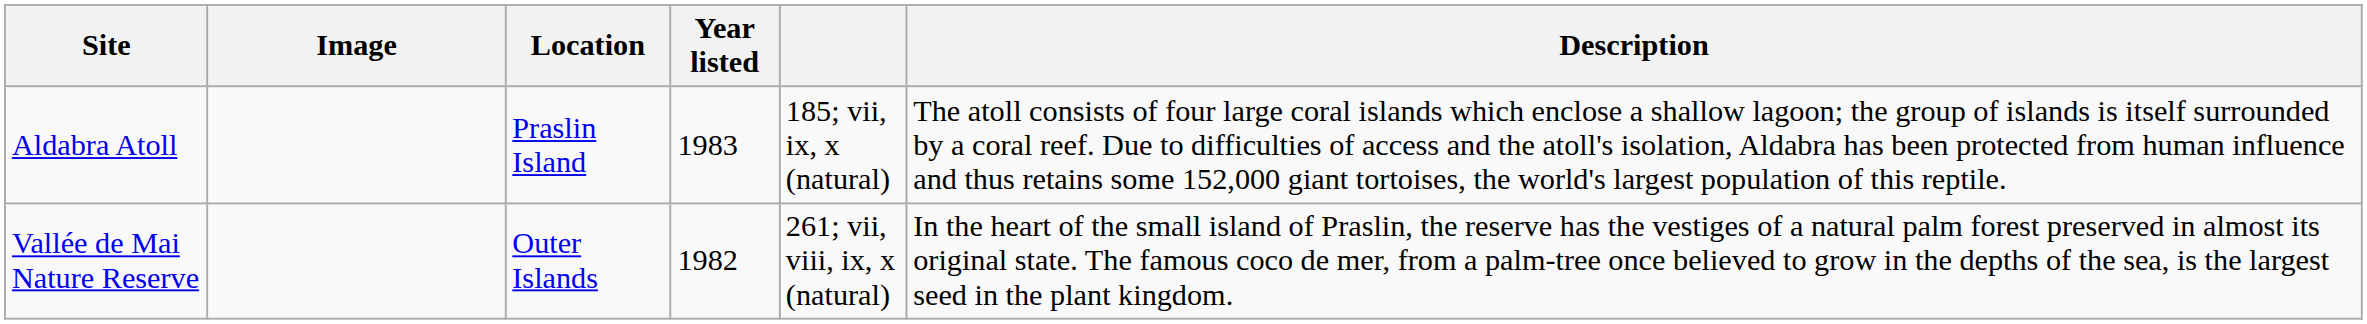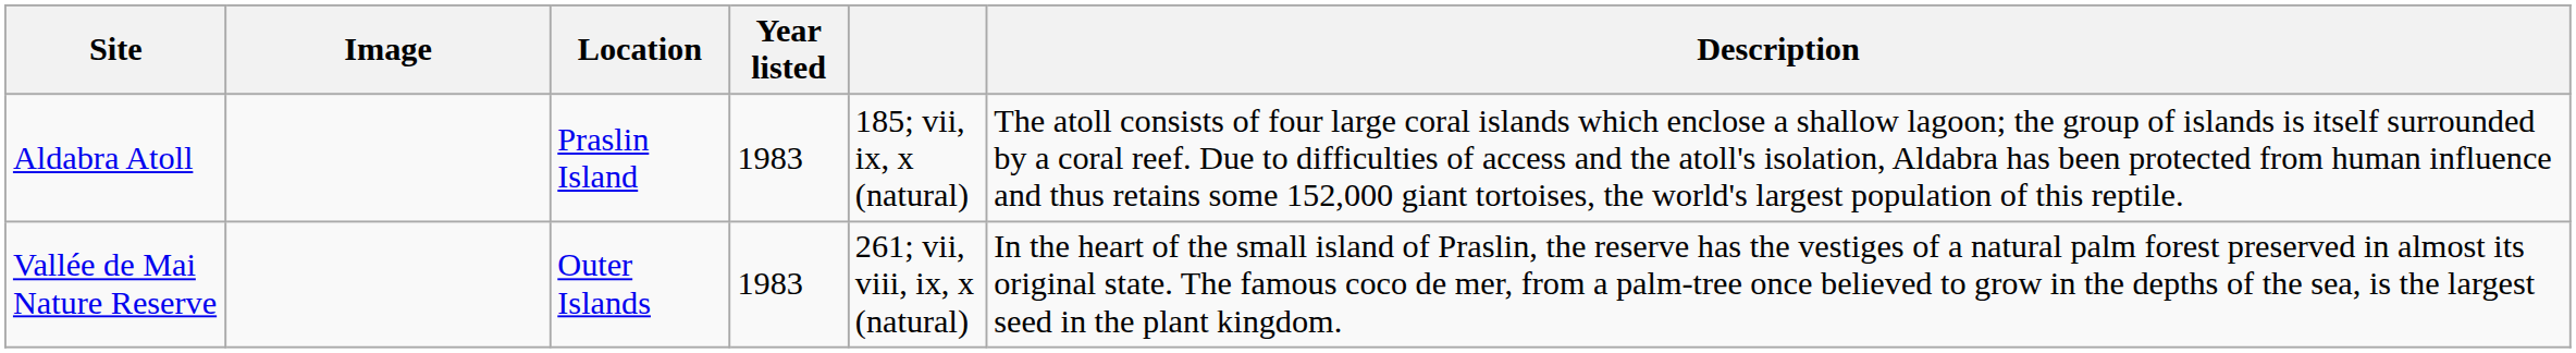 <table class="wikitable sortable plainrowheaders">
 <tr>
 <th style="width:100px;" scope="col">Site</th>
 <th class="unsortable"  style="width:150px;" scope="col">Image</th>
 <th style="width:80px;" scope="col">Location</th>
 <th style="width:50px;" scope="col">Year listed</th>
 <th style="width:60px;" scope="col" data-sort-type="number"></th>
 <th scope="col" class="unsortable">Description</th>
 </tr>
 <tr>
 <td><a href='#'>Aldabra Atoll</a></td>
 <td></td>
 <td><a href='#'>Praslin Island</a></td>
 <td>1983</td>
 <td>185; vii, ix, x (natural)</td>
 <td>The atoll consists of four large coral islands which enclose a shallow lagoon; the group of islands is itself surrounded by a coral reef. Due to difficulties of access and the atoll's isolation, Aldabra has been protected from human influence and thus retains some 152,000 giant tortoises, the world's largest population of this reptile.</td>
 </tr>
 <tr>
 <td><a href='#'>Vallée de Mai Nature Reserve</a></td>
 <td></td>
 <td><a href='#'>Outer Islands</a></td>
-<td>1982</td>
+<td>1983</td>
 <td>261; vii, viii, ix, x (natural)</td>
 <td>In the heart of the small island of Praslin, the reserve has the vestiges of a natural palm forest preserved in almost its original state. The famous coco de mer, from a palm-tree once believed to grow in the depths of the sea, is the largest seed in the plant kingdom.</td>
 </tr>
 </table>
